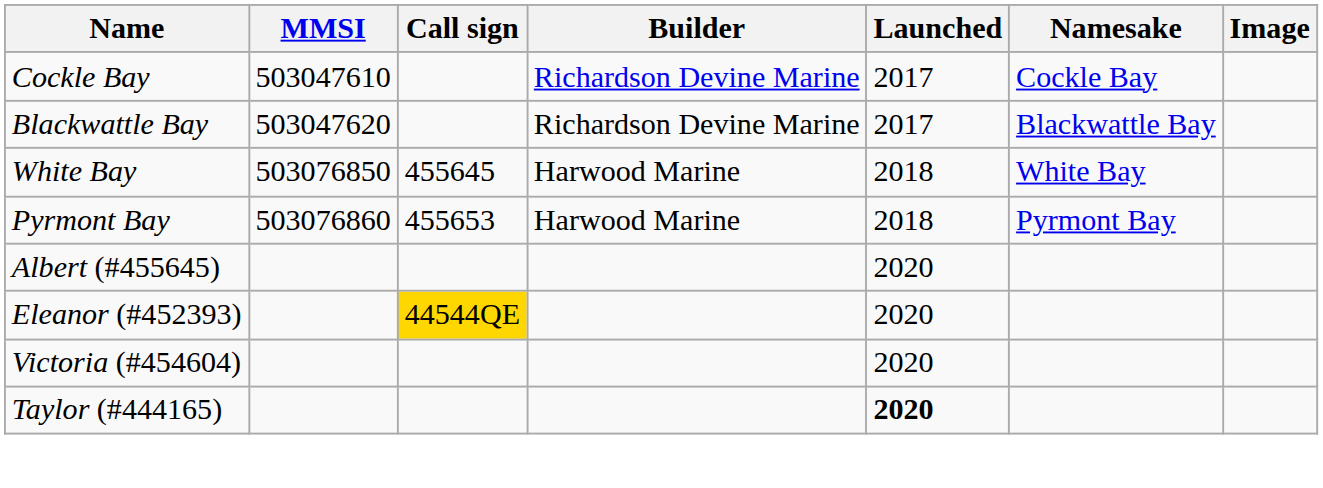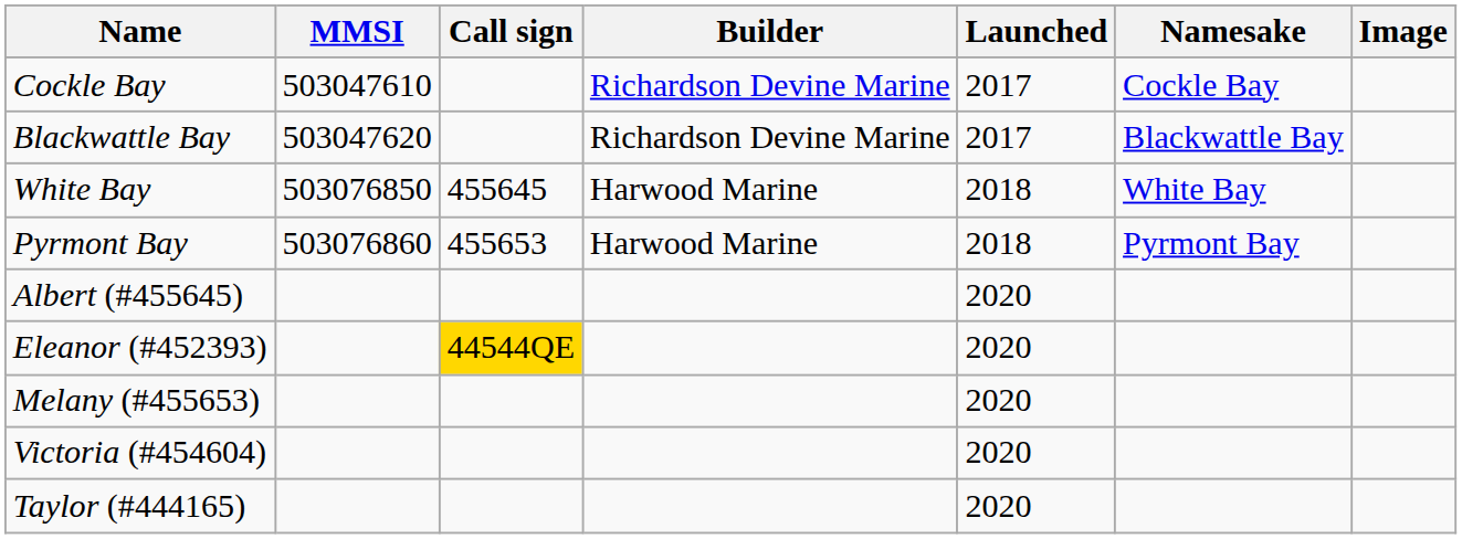 <table class="wikitable sortable">
 <tr>
 <th>Name</th>
 <th><a href='#'>MMSI</a></th>
 <th>Call sign</th>
 <th>Builder</th>
 <th>Launched</th>
 <th>Namesake</th>
 <th>Image</th>
 </tr>
 <tr>
 <td><em>Cockle Bay</em></td>
 <td>503047610</td>
 <td></td>
 <td><a href='#'>Richardson Devine Marine</a></td>
 <td>2017</td>
 <td><a href='#'>Cockle Bay</a></td>
 <td></td>
 </tr>
 <tr>
 <td><em>Blackwattle Bay</em></td>
 <td>503047620</td>
 <td></td>
 <td>Richardson Devine Marine</td>
 <td>2017</td>
 <td><a href='#'>Blackwattle Bay</a></td>
 <td></td>
 </tr>
 <tr>
 <td><em>White Bay</em></td>
 <td>503076850</td>
 <td>455645</td>
 <td>Harwood Marine</td>
 <td>2018</td>
 <td><a href='#'>White Bay</a></td>
 <td></td>
 </tr>
 <tr>
 <td><em>Pyrmont Bay</em></td>
 <td>503076860</td>
 <td>455653</td>
 <td>Harwood Marine</td>
 <td>2018</td>
 <td><a href='#'>Pyrmont Bay</a></td>
 <td></td>
 </tr>
 <tr>
 <td><em>Albert</em> (#455645)</td>
 <td></td>
 <td></td>
 <td></td>
 <td>2020</td>
 <td></td>
 <td></td>
 </tr>
 <tr>
 <td><em>Eleanor</em> (#452393)</td>
 <td></td>
 <td style="background: gold;">44544QE</td>
 <td></td>
 <td>2020</td>
 <td></td>
 <td></td>
 </tr>
 <tr>
+<td><em>Melany</em> (#455653)</td>
+<td></td>
+<td></td>
+<td></td>
+<td>2020</td>
+<td></td>
+<td></td>
+</tr>
+<tr>
 <td><em>Victoria</em> (#454604)</td>
 <td></td>
 <td></td>
 <td></td>
 <td>2020</td>
 <td></td>
 <td></td>
 </tr>
 <tr>
 <td><em>Taylor</em> (#444165)</td>
 <td></td>
 <td></td>
 <td></td>
-<td><strong>2020</strong></td>
+<td>2020</td>
 <td></td>
 <td></td>
 </tr>
 </table>
